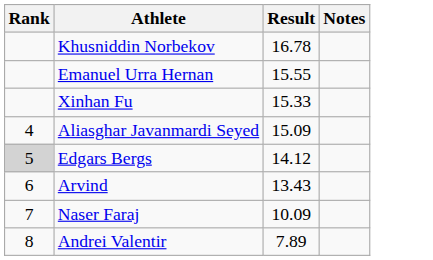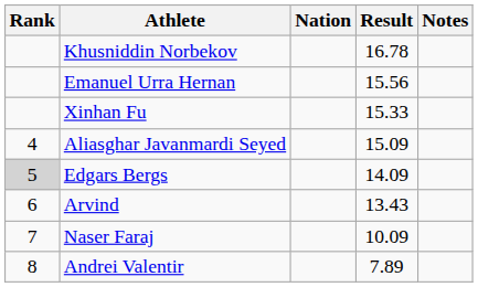 <table class='wikitable'>
 <tr>
 <th>Rank</th>
 <th>Athlete</th>
+<th>Nation</th>
 <th>Result</th>
 <th>Notes</th>
 </tr>
 <tr>
 <td align=center></td>
 <td><a href='#'>Khusniddin Norbekov</a></td>
+<td></td>
 <td align=center>16.78</td>
 <td></td>
 </tr>
 <tr>
 <td align=center></td>
 <td><a href='#'>Emanuel Urra Hernan </a></td>
-<td align=center>15.55</td>
+<td></td>
+<td align=center>15.56</td>
 <td></td>
 </tr>
 <tr>
 <td align=center></td>
 <td><a href='#'>Xinhan Fu</a></td>
+<td></td>
 <td align=center>15.33</td>
 <td></td>
 </tr>
 <tr>
 <td align=center>4</td>
 <td><a href='#'>Aliasghar Javanmardi Seyed </a></td>
+<td></td>
 <td align=center>15.09</td>
 <td></td>
 </tr>
 <tr>
 <td align=center style="background: lightgrey;">5</td>
 <td><a href='#'>Edgars Bergs</a></td>
-<td align=center>14.12</td>
+<td></td>
+<td align=center>14.09</td>
 <td></td>
 </tr>
 <tr>
 <td align=center>6</td>
 <td><a href='#'>Arvind</a></td>
+<td></td>
 <td align=center>13.43</td>
 <td></td>
 </tr>
 <tr>
 <td align=center>7</td>
 <td><a href='#'>Naser Faraj</a></td>
+<td></td>
 <td align=center>10.09</td>
 <td></td>
 </tr>
 <tr>
 <td align=center>8</td>
 <td><a href='#'>Andrei Valentir</a></td>
+<td></td>
 <td align=center>7.89</td>
 <td></td>
 </tr>
 </table>
